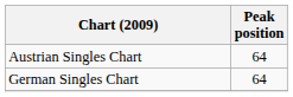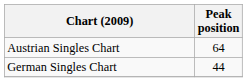 <table class="wikitable">
 <tr>
 <th width="240">Chart (2009)</th>
 <th>Peak<br>position <br></th>
 </tr>
 <tr>
 <td align="left">Austrian Singles Chart</td>
 <td align="center">64</td>
 </tr>
 <tr>
 <td align="left">German Singles Chart</td>
-<td align="center">64</td>
+<td align="center">44</td>
 </tr>
 <tr>
 </tr>
 </table>
